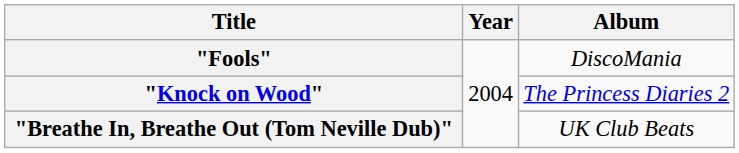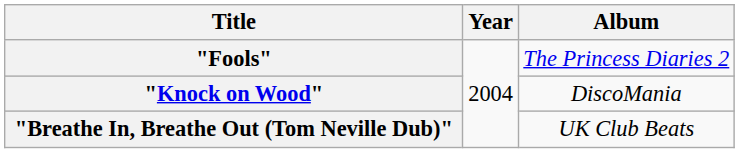 <table class="wikitable plainrowheaders" style="text-align:center;" border="1">
 <tr>
 <th scope="col" style="width:20em;">Title</th>
 <th scope="col">Year</th>
 <th scope="col">Album</th>
 </tr>
 <tr>
 <th scope="row">"Fools"</th>
 <td rowspan=3>2004</td>
-<td><em>DiscoMania</em></td>
+<td><em><a href='#'>The Princess Diaries 2</a></em></td>
 </tr>
 <tr>
 <th scope="row">"<a href='#'>Knock on Wood</a>"</th>
-<td><em><a href='#'>The Princess Diaries 2</a></em></td>
+<td><em>DiscoMania</em></td>
 </tr>
 <tr>
 <th scope="row">"Breathe In, Breathe Out (Tom Neville Dub)"</th>
 <td><em>UK Club Beats</em></td>
 </tr>
 </table>
